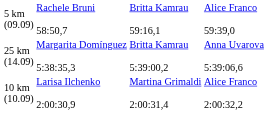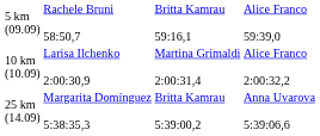 <table>
 <tr>
 <td>5 km  <br> (09.09)</td>
 <td><a href='#'>Rachele Bruni</a> <br><br> 58:50,7</td>
 <td><a href='#'>Britta Kamrau</a> <br><br>59:16,1</td>
 <td><a href='#'>Alice Franco</a> <br><br> 59:39,0</td>
 </tr>
 <tr>
+<td>10 km  <br> (10.09)</td>
+<td><a href='#'>Larisa Ilchenko</a> <br><br> 2:00:30,9</td>
+<td><a href='#'>Martina Grimaldi</a> <br><br> 2:00:31,4</td>
+<td><a href='#'>Alice Franco</a> <br><br> 2:00:32,2</td>
+</tr>
+<tr>
 <td>25 km  <br> (14.09)</td>
 <td><a href='#'>Margarita Domínguez</a> <br><br> 5:38:35,3</td>
 <td><a href='#'>Britta Kamrau</a> <br><br> 5:39:00,2</td>
 <td><a href='#'>Anna Uvarova</a> <br><br> 5:39:06,6</td>
 </tr>
-<tr>
-<td>10 km  <br> (10.09)</td>
-<td><a href='#'>Larisa Ilchenko</a> <br><br> 2:00:30,9</td>
-<td><a href='#'>Martina Grimaldi</a> <br><br> 2:00:31,4</td>
-<td><a href='#'>Alice Franco</a> <br><br> 2:00:32,2</td>
-</tr>
 </table>
